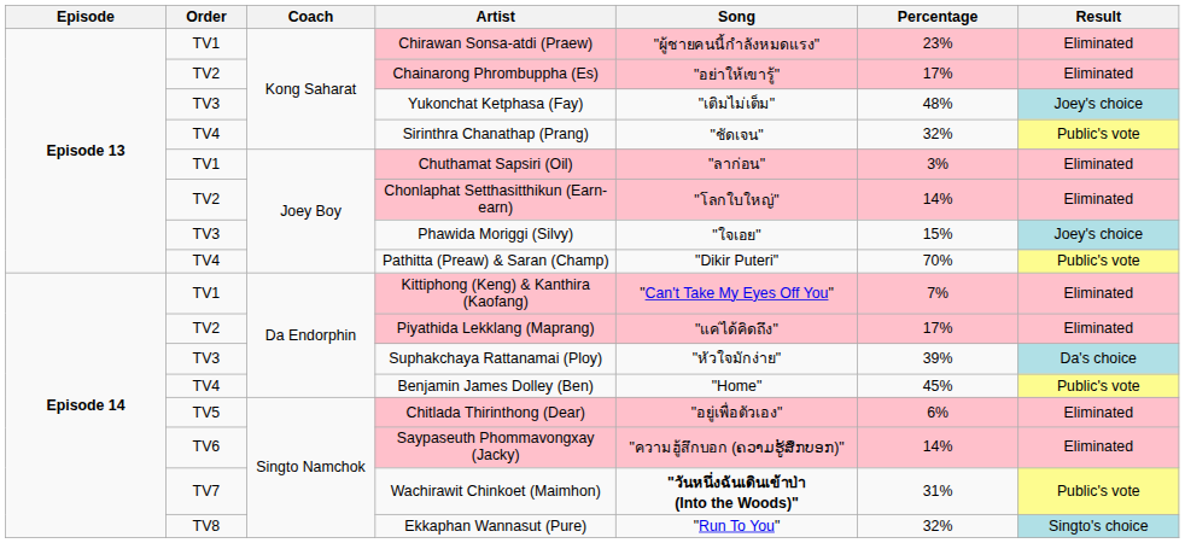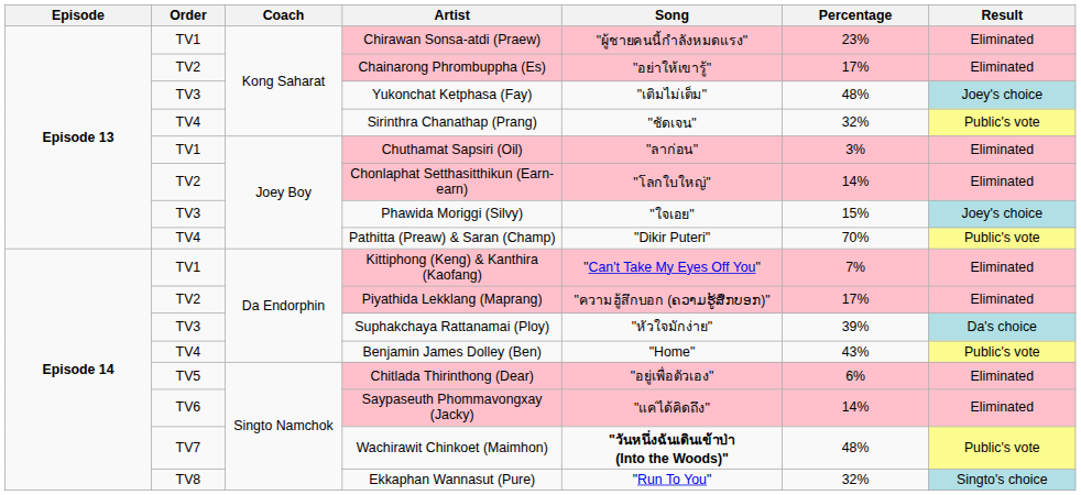 <table class="wikitable" style="text-align: center; width:100%;">
 <tr>
 <th scope="col" style="width:10%;">Episode</th>
 <th scope="col" style="width:05%;">Order</th>
 <th scope="col" style="width:08%;">Coach</th>
 <th scope="col" style="width:15%;">Artist</th>
 <th scope="col" style="width:15%;">Song</th>
 <th scope="col" style="width:10%;">Percentage</th>
 <th scope="col" style="width:10%;">Result</th>
 </tr>
 <tr>
 <td ! rowspan="8"><strong>Episode 13</strong> <br><small></small></td>
 <td>TV1</td>
 <td rowspan="4">Kong Saharat</td>
 <td style="background:pink;">Chirawan Sonsa-atdi (Praew)</td>
 <td style="background:pink;">"ผู้ชายคนนี้กำลังหมดแรง"</td>
 <td style="background:pink;">23%</td>
 <td style="background:pink;">Eliminated</td>
 </tr>
 <tr>
 <td>TV2</td>
 <td style="background:pink;">Chainarong Phrombuppha (Es)</td>
 <td style="background:pink;">"อย่าให้เขารู้"</td>
 <td style="background:pink;">17%</td>
 <td style="background:pink;">Eliminated</td>
 </tr>
 <tr>
 <td>TV3</td>
 <td>Yukonchat Ketphasa (Fay)</td>
 <td>"เติมไม่เต็ม"</td>
 <td>48%</td>
 <td style="background:#b0e0e6;">Joey's choice</td>
 </tr>
 <tr>
 <td>TV4</td>
 <td>Sirinthra Chanathap (Prang)</td>
 <td>"ชัดเจน"</td>
 <td>32%</td>
 <td style="background:#fdfc8f;">Public's vote</td>
 </tr>
 <tr>
 <td>TV1</td>
 <td rowspan="4">Joey Boy</td>
 <td style="background:pink;">Chuthamat Sapsiri (Oil)</td>
 <td style="background:pink;">"ลาก่อน"</td>
 <td style="background:pink;">3%</td>
 <td style="background:pink;">Eliminated</td>
 </tr>
 <tr>
 <td>TV2</td>
 <td style="background:pink;">Chonlaphat Setthasitthikun (Earn-earn)</td>
 <td style="background:pink;">"โลกใบใหญ่"</td>
 <td style="background:pink;">14%</td>
 <td style="background:pink;">Eliminated</td>
 </tr>
 <tr>
 <td>TV3</td>
 <td>Phawida Moriggi (Silvy)</td>
 <td>"ใจเอย"</td>
 <td>15%</td>
 <td style="background:#b0e0e6;">Joey's choice</td>
 </tr>
 <tr>
 <td>TV4</td>
 <td>Pathitta (Preaw) & Saran (Champ)</td>
 <td>"Dikir Puteri"</td>
 <td>70%</td>
 <td style="background:#fdfc8f;">Public's vote</td>
 </tr>
 <tr>
 <td ! rowspan="8"><strong>Episode 14</strong> <br><small></small></td>
 <td>TV1</td>
 <td rowspan="4">Da Endorphin</td>
 <td style="background:pink;">Kittiphong (Keng) & Kanthira (Kaofang)</td>
 <td style="background:pink;">"<a href='#'>Can't Take My Eyes Off You</a>"</td>
 <td style="background:pink;">7%</td>
 <td style="background:pink;">Eliminated</td>
 </tr>
 <tr>
 <td>TV2</td>
 <td style="background:pink;">Piyathida Lekklang (Maprang)</td>
-<td style="background:pink;">"แค่ได้คิดถึง"</td>
+<td style="background:pink;">"ความฮู้สึกบอก (ຄວາມຮູ້ສຶກບອກ)"</td>
 <td style="background:pink;">17%</td>
 <td style="background:pink;">Eliminated</td>
 </tr>
 <tr>
 <td>TV3</td>
 <td>Suphakchaya Rattanamai (Ploy)</td>
 <td>"หัวใจมักง่าย"</td>
 <td>39%</td>
 <td style="background:#b0e0e6;">Da's choice</td>
 </tr>
 <tr>
 <td>TV4</td>
 <td>Benjamin James Dolley (Ben)</td>
 <td>"Home"</td>
-<td>45%</td>
+<td>43%</td>
 <td style="background:#fdfc8f;">Public's vote</td>
 </tr>
 <tr>
 <td>TV5</td>
 <td rowspan="4">Singto Namchok</td>
 <td style="background:pink;">Chitlada Thirinthong (Dear)</td>
 <td style="background:pink;">"อยู่เพื่อตัวเอง"</td>
 <td style="background:pink;">6%</td>
 <td style="background:pink;">Eliminated</td>
 </tr>
 <tr>
 <td>TV6</td>
 <td style="background:pink;">Saypaseuth Phommavongxay (Jacky)</td>
-<td style="background:pink;">"ความฮู้สึกบอก (ຄວາມຮູ້ສຶກບອກ)"</td>
+<td style="background:pink;">"แค่ได้คิดถึง"</td>
 <td style="background:pink;">14%</td>
 <td style="background:pink;">Eliminated</td>
 </tr>
 <tr>
 <td>TV7</td>
 <td>Wachirawit Chinkoet (Maimhon)</td>
 <td><strong>"วันหนึ่งฉันเดินเข้าป่า <br>(Into the Woods)"</strong></td>
-<td>31%</td>
+<td>48%</td>
 <td style="background:#fdfc8f;">Public's vote</td>
 </tr>
 <tr>
 <td>TV8</td>
 <td>Ekkaphan Wannasut (Pure)</td>
 <td>"<a href='#'>Run To You</a>"</td>
 <td>32%</td>
 <td style="background:#b0e0e6;">Singto's choice</td>
 </tr>
 </table>
